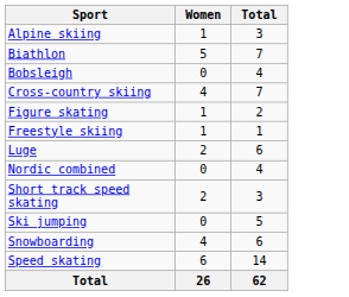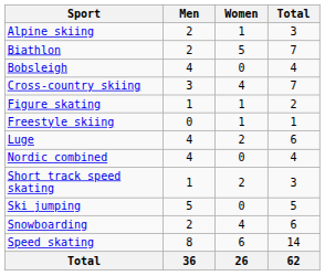 <table class="wikitable sortable" style="text-align:center;">
 <tr>
 <th width=180>Sport</th>
+<th width=55>Men</th>
 <th width=55>Women</th>
 <th width=55>Total</th>
 </tr>
 <tr>
 <td align=left><a href='#'>Alpine skiing</a></td>
+<td>2</td>
 <td>1</td>
 <td>3</td>
 </tr>
 <tr>
 <td align=left><a href='#'>Biathlon</a></td>
+<td>2</td>
 <td>5</td>
 <td>7</td>
 </tr>
 <tr>
 <td align=left><a href='#'>Bobsleigh</a></td>
+<td>4</td>
 <td>0</td>
 <td>4</td>
 </tr>
 <tr>
 <td align=left><a href='#'>Cross-country skiing</a></td>
+<td>3</td>
 <td>4</td>
 <td>7</td>
 </tr>
 <tr>
 <td align=left><a href='#'>Figure skating</a></td>
 <td>1</td>
+<td>1</td>
 <td>2</td>
 </tr>
 <tr>
 <td align=left><a href='#'>Freestyle skiing</a></td>
+<td>0</td>
 <td>1</td>
 <td>1</td>
 </tr>
 <tr>
 <td align=left><a href='#'>Luge</a></td>
+<td>4</td>
 <td>2</td>
 <td>6</td>
 </tr>
 <tr>
 <td align=left><a href='#'>Nordic combined</a></td>
+<td>4</td>
 <td>0</td>
 <td>4</td>
 </tr>
 <tr>
 <td align=left><a href='#'>Short track speed skating</a></td>
+<td>1</td>
 <td>2</td>
 <td>3</td>
 </tr>
 <tr>
 <td align=left><a href='#'>Ski jumping</a></td>
+<td>5</td>
 <td>0</td>
 <td>5</td>
 </tr>
 <tr>
 <td align=left><a href='#'>Snowboarding</a></td>
+<td>2</td>
 <td>4</td>
 <td>6</td>
 </tr>
 <tr>
 <td align=left><a href='#'>Speed skating</a></td>
+<td>8</td>
 <td>6</td>
 <td>14</td>
 </tr>
 <tr>
 <th>Total</th>
+<th>36</th>
 <th>26</th>
 <th>62</th>
 </tr>
 </table>
